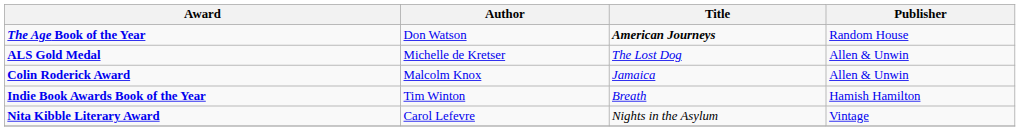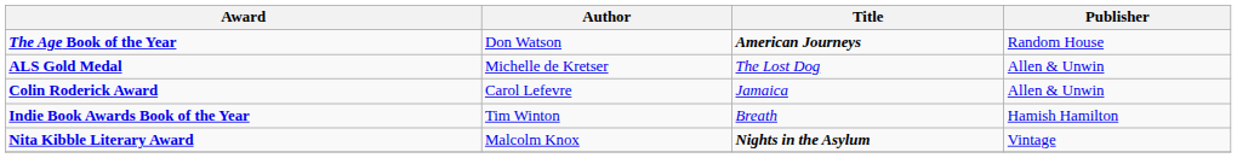 <table class="wikitable" width=100%>
 <tr>
 <th>Award</th>
 <th>Author</th>
 <th>Title</th>
 <th>Publisher</th>
 </tr>
 <tr>
 <td><strong><a href='#'><em>The Age</em> Book of the Year</a></strong></td>
 <td><a href='#'>Don Watson</a></td>
 <td><strong><em>American Journeys</em></strong></td>
 <td><a href='#'>Random House</a></td>
 </tr>
 <tr>
 <td><strong><a href='#'>ALS Gold Medal</a></strong></td>
 <td><a href='#'>Michelle de Kretser</a></td>
 <td><em><a href='#'>The Lost Dog</a></em></td>
 <td><a href='#'>Allen & Unwin</a></td>
 </tr>
 <tr>
 <td><strong><a href='#'>Colin Roderick Award</a></strong></td>
-<td><a href='#'>Malcolm Knox</a></td>
+<td><a href='#'>Carol Lefevre</a></td>
 <td><em><a href='#'>Jamaica</a></em></td>
 <td><a href='#'>Allen & Unwin</a></td>
 </tr>
 <tr>
 <td><strong><a href='#'>Indie Book Awards Book of the Year</a></strong></td>
 <td><a href='#'>Tim Winton</a></td>
 <td><em><a href='#'>Breath</a></em></td>
 <td><a href='#'>Hamish Hamilton</a></td>
 </tr>
 <tr>
 <td><strong><a href='#'>Nita Kibble Literary Award</a></strong></td>
-<td><a href='#'>Carol Lefevre</a></td>
-<td><em>Nights in the Asylum</em></td>
+<td><a href='#'>Malcolm Knox</a></td>
+<td><strong><em>Nights in the Asylum</em></strong></td>
 <td><a href='#'>Vintage</a></td>
 </tr>
 <tr>
 </tr>
 </table>
